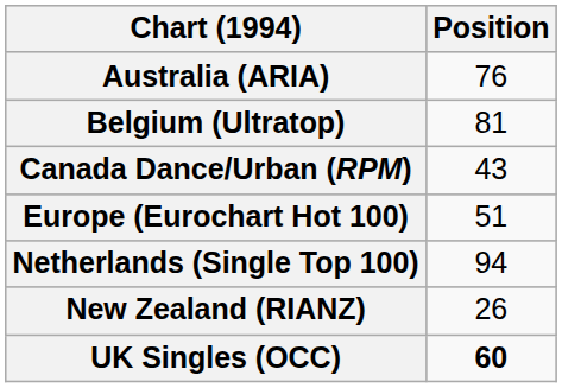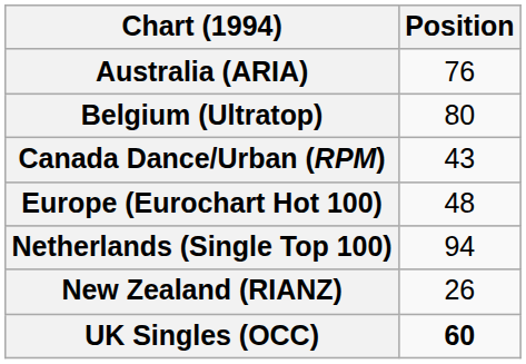 <table class="wikitable sortable plainrowheaders">
 <tr>
 <th scope="col">Chart (1994)</th>
 <th scope="col">Position</th>
 </tr>
 <tr>
 <th scope="row">Australia (ARIA)</th>
 <td align="center">76</td>
 </tr>
 <tr>
 <th scope="row">Belgium (Ultratop)</th>
-<td align="center">81</td>
+<td align="center">80</td>
 </tr>
 <tr>
 <th scope="row">Canada Dance/Urban (<em>RPM</em>)</th>
 <td align="center">43</td>
 </tr>
 <tr>
 <th scope="row">Europe (Eurochart Hot 100)</th>
-<td align="center">51</td>
+<td align="center">48</td>
 </tr>
 <tr>
 <th scope="row">Netherlands (Single Top 100)</th>
 <td align="center">94</td>
 </tr>
 <tr>
 <th scope="row">New Zealand (RIANZ)</th>
 <td align="center">26</td>
 </tr>
 <tr>
 <th scope="row">UK Singles (OCC)</th>
 <td align="center"><strong>60</strong></td>
 </tr>
 </table>
